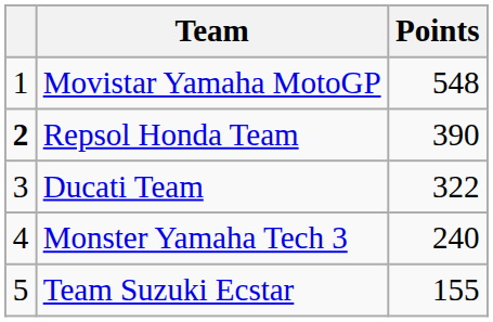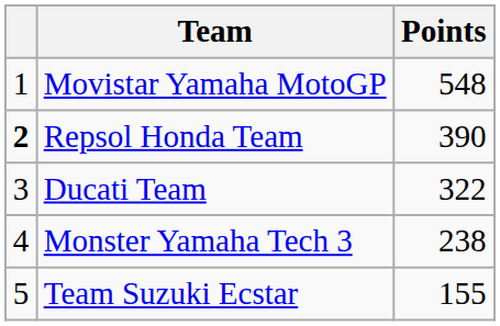 <table class="wikitable" style="font-size: 95%;">
 <tr>
 <th></th>
 <th>Team</th>
 <th>Points</th>
 </tr>
 <tr>
 <td align=center>1</td>
 <td> <a href='#'>Movistar Yamaha MotoGP</a></td>
 <td align=right>548</td>
 </tr>
 <tr>
 <td align=center><strong>2</strong></td>
 <td> <a href='#'>Repsol Honda Team</a></td>
 <td align=right>390</td>
 </tr>
 <tr>
 <td align=center>3</td>
 <td> <a href='#'>Ducati Team</a></td>
 <td align=right>322</td>
 </tr>
 <tr>
 <td align=center>4</td>
 <td> <a href='#'>Monster Yamaha Tech 3</a></td>
-<td align=right>240</td>
+<td align=right>238</td>
 </tr>
 <tr>
 <td align=center>5</td>
 <td> <a href='#'>Team Suzuki Ecstar</a></td>
 <td align=right>155</td>
 </tr>
 </table>
